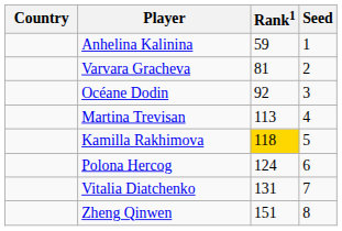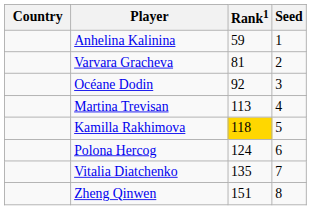 <table class="sortable wikitable">
 <tr>
 <th width="70">Country</th>
 <th width="175">Player</th>
 <th>Rank<sup>1</sup></th>
 <th>Seed</th>
 </tr>
 <tr>
 <td></td>
 <td><a href='#'>Anhelina Kalinina</a></td>
 <td>59</td>
 <td>1</td>
 </tr>
 <tr>
 <td></td>
 <td><a href='#'>Varvara Gracheva</a></td>
 <td>81</td>
 <td>2</td>
 </tr>
 <tr>
 <td></td>
 <td><a href='#'>Océane Dodin</a></td>
 <td>92</td>
 <td>3</td>
 </tr>
 <tr>
 <td></td>
 <td><a href='#'>Martina Trevisan</a></td>
 <td>113</td>
 <td>4</td>
 </tr>
 <tr>
 <td></td>
 <td><a href='#'>Kamilla Rakhimova</a></td>
 <td style="background: gold;">118</td>
 <td>5</td>
 </tr>
 <tr>
 <td></td>
 <td><a href='#'>Polona Hercog</a></td>
 <td>124</td>
 <td>6</td>
 </tr>
 <tr>
 <td></td>
 <td><a href='#'>Vitalia Diatchenko</a></td>
-<td>131</td>
+<td>135</td>
 <td>7</td>
 </tr>
 <tr>
 <td></td>
 <td><a href='#'>Zheng Qinwen</a></td>
 <td>151</td>
 <td>8</td>
 </tr>
 </table>
